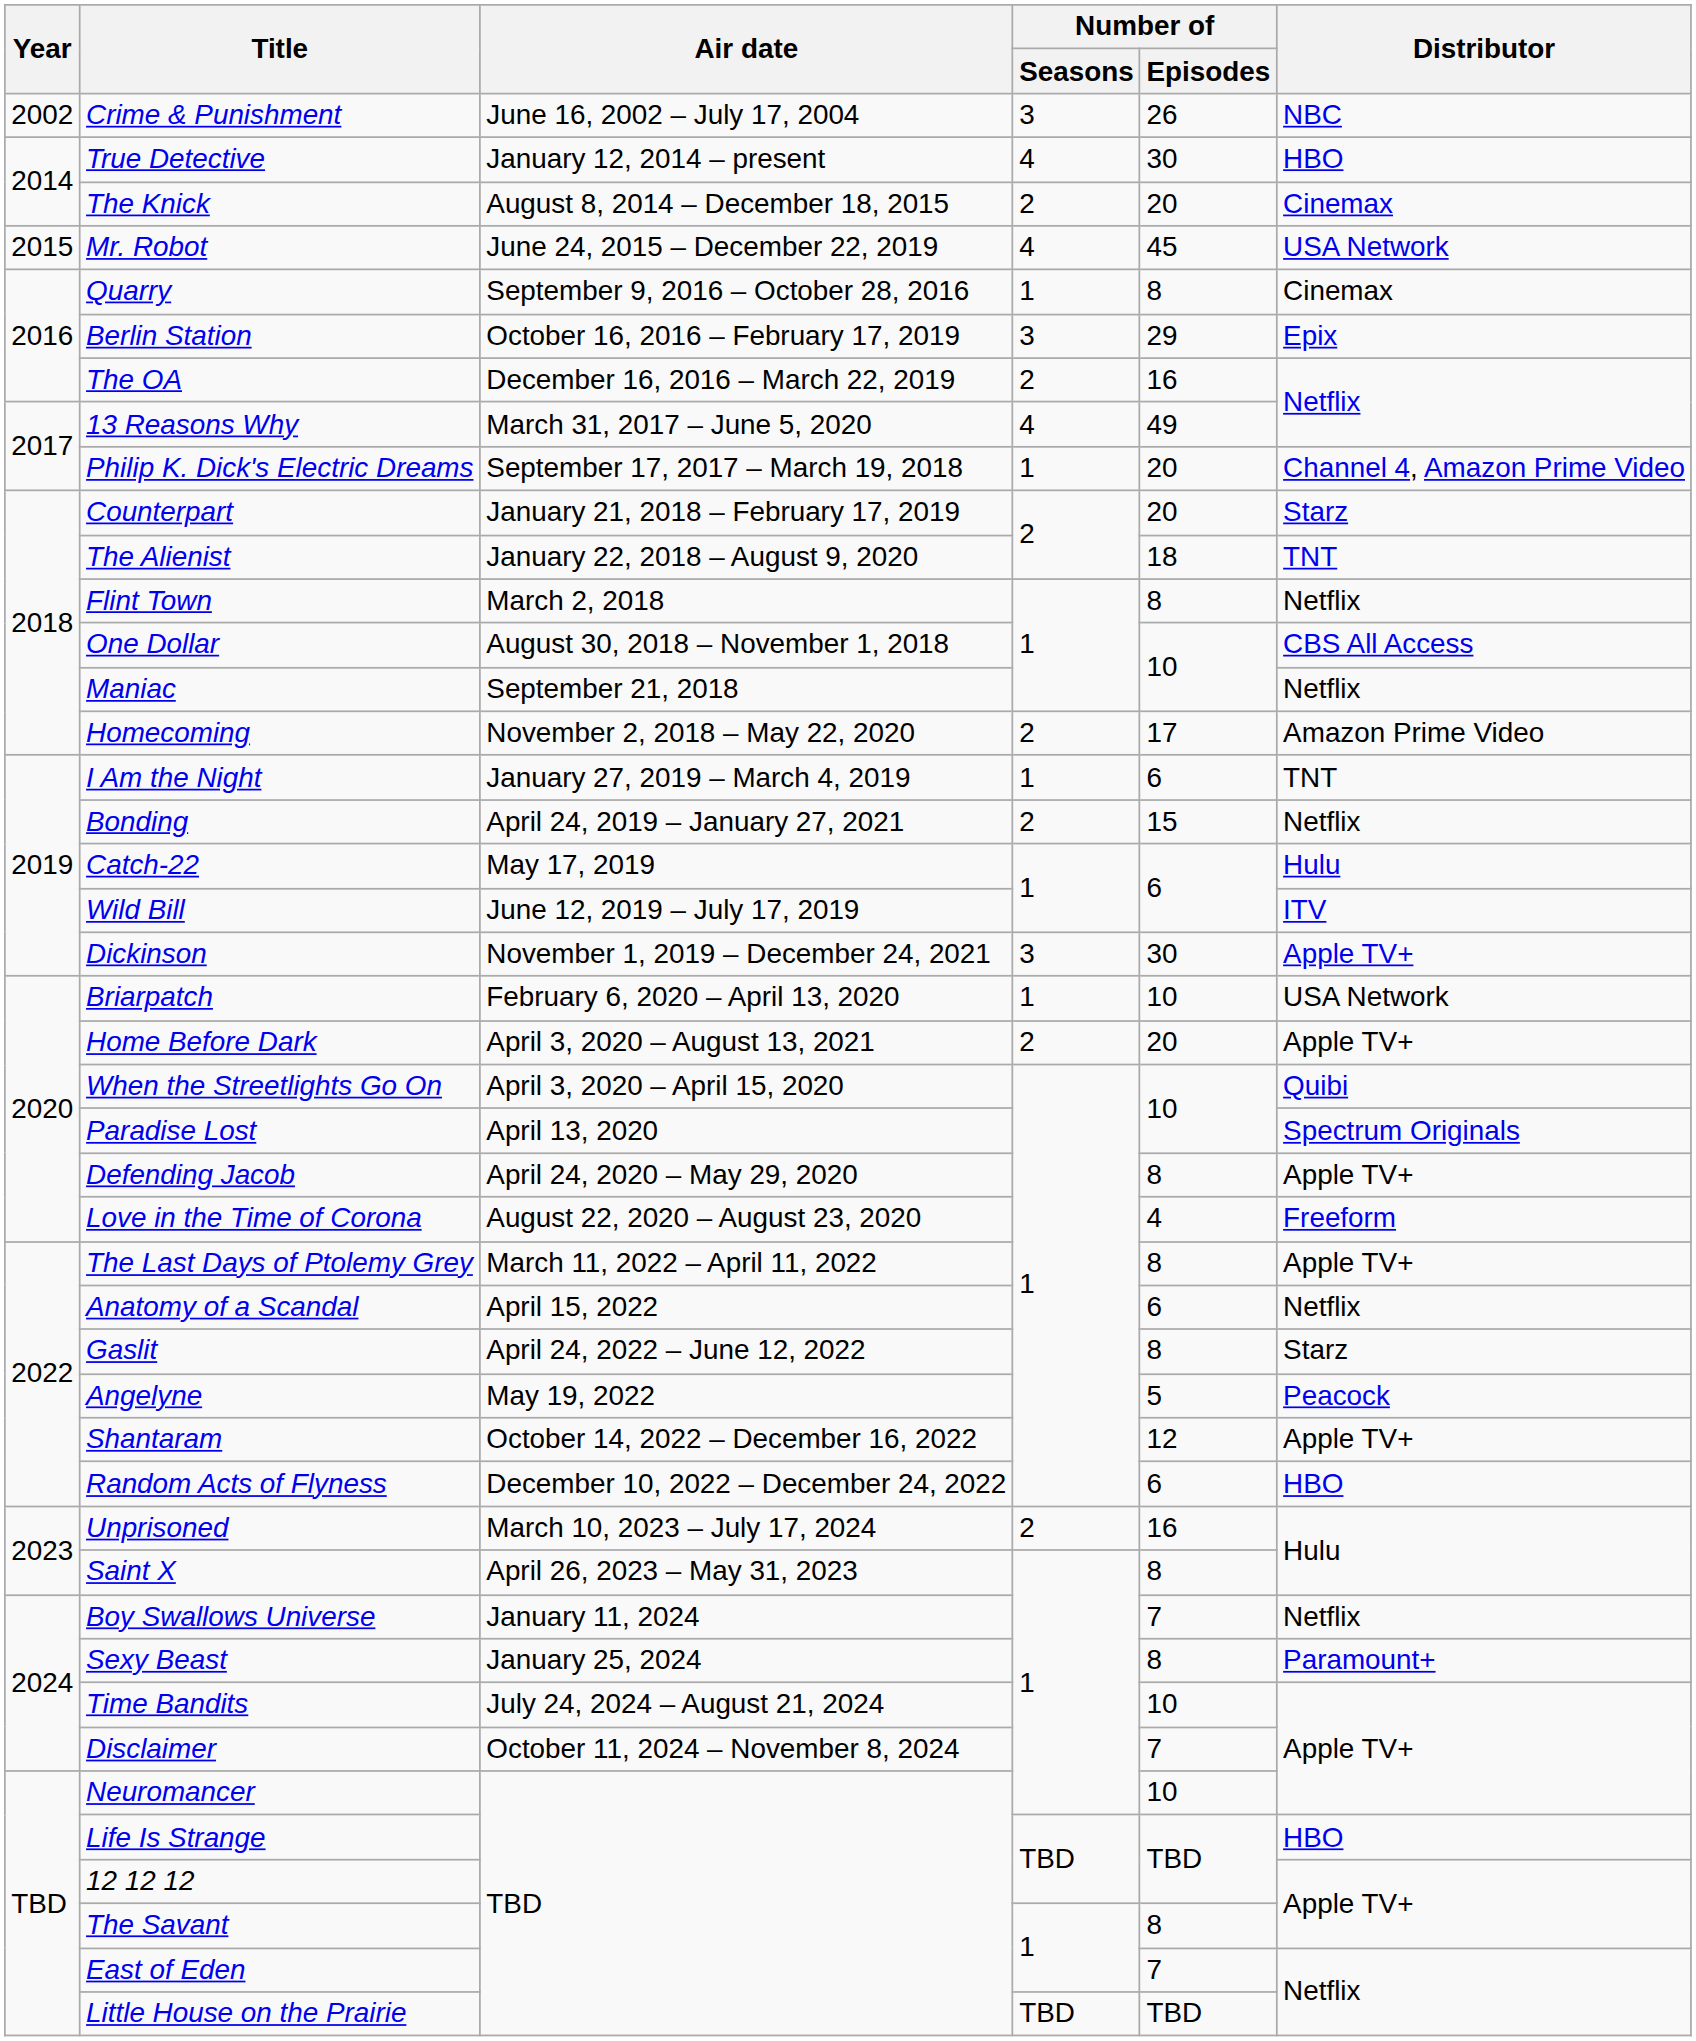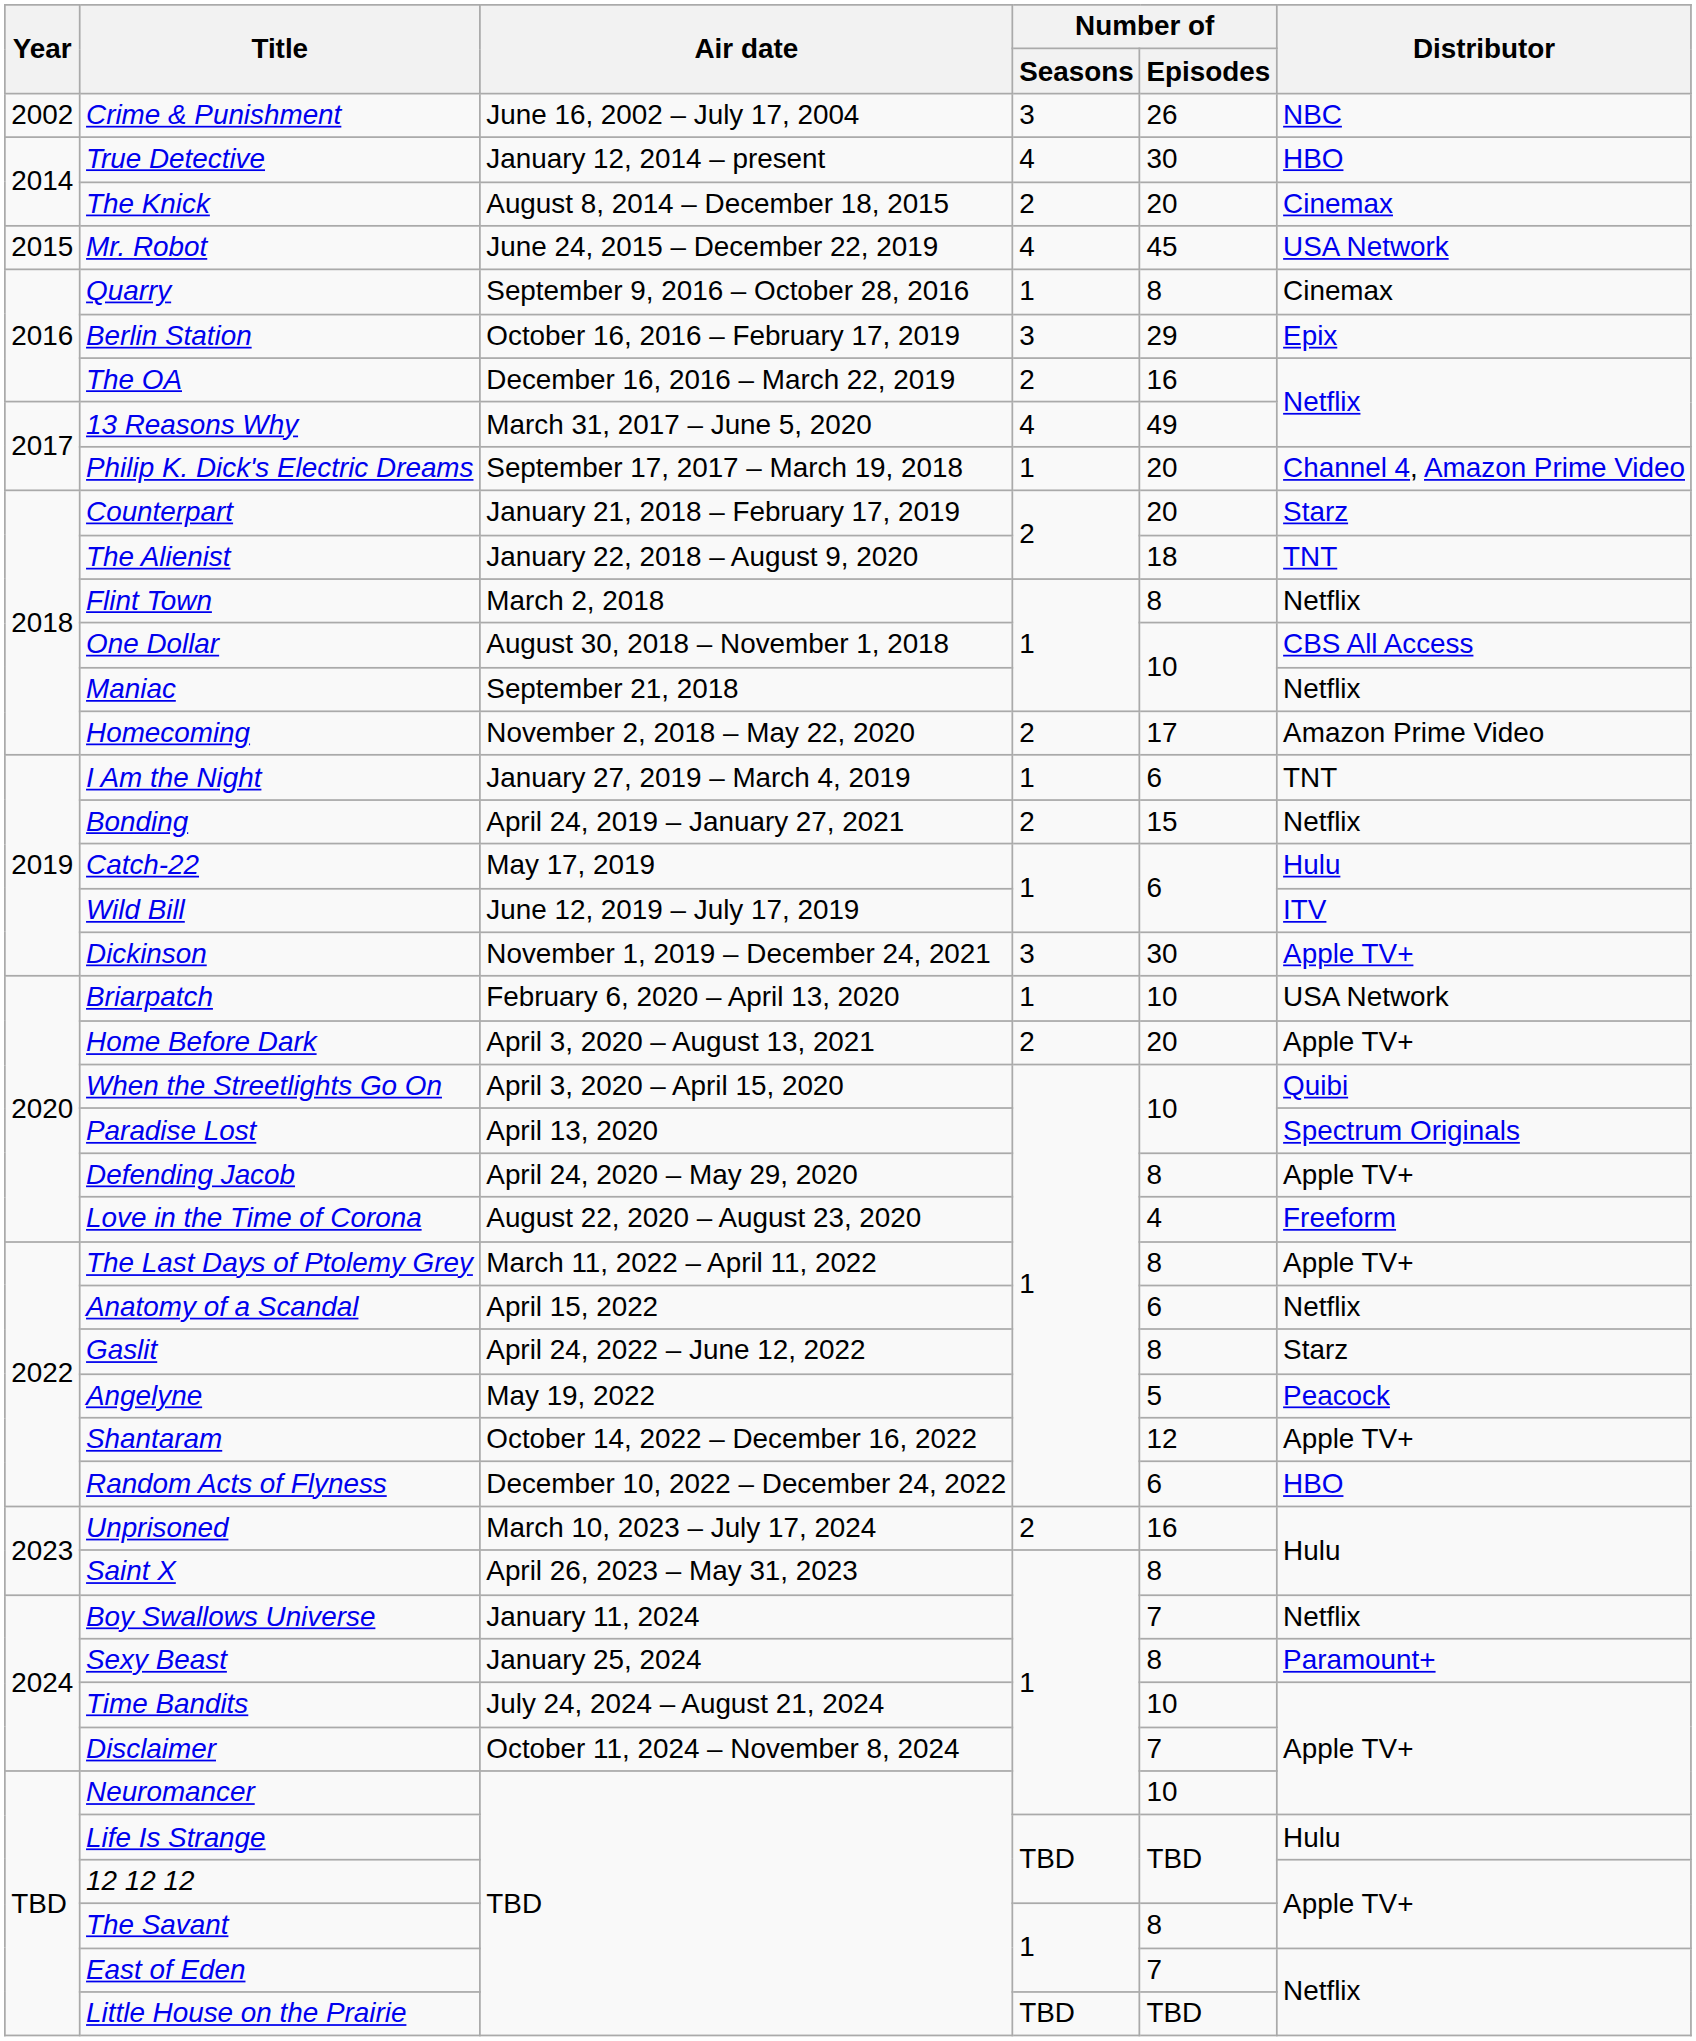 <table class="wikitable sortable">
 <tr>
 <th rowspan="2">Year</th>
 <th rowspan="2">Title</th>
 <th rowspan="2">Air date</th>
 <th colspan="2">Number of</th>
 <th rowspan="2">Distributor</th>
 </tr>
 <tr>
 <th>Seasons</th>
 <th>Episodes</th>
 </tr>
 <tr>
 <td>2002</td>
 <td><em><a href='#'>Crime & Punishment</a></em></td>
 <td>June 16, 2002 – July 17, 2004</td>
 <td>3</td>
 <td>26</td>
 <td><a href='#'>NBC</a></td>
 </tr>
 <tr>
 <td rowspan="2">2014</td>
 <td><em><a href='#'>True Detective</a></em></td>
 <td>January 12, 2014 – present</td>
 <td>4</td>
 <td>30</td>
 <td><a href='#'>HBO</a></td>
 </tr>
 <tr>
 <td><em><a href='#'>The Knick</a></em></td>
 <td>August 8, 2014 – December 18, 2015</td>
 <td>2</td>
 <td>20</td>
 <td><a href='#'>Cinemax</a></td>
 </tr>
 <tr>
 <td>2015</td>
 <td><em><a href='#'>Mr. Robot</a></em></td>
 <td>June 24, 2015 – December 22, 2019</td>
 <td>4</td>
 <td>45</td>
 <td><a href='#'>USA Network</a></td>
 </tr>
 <tr>
 <td rowspan="3">2016</td>
 <td><em><a href='#'>Quarry</a></em></td>
 <td>September 9, 2016 – October 28, 2016</td>
 <td>1</td>
 <td>8</td>
 <td>Cinemax</td>
 </tr>
 <tr>
 <td><em><a href='#'>Berlin Station</a></em></td>
 <td>October 16, 2016 – February 17, 2019</td>
 <td>3</td>
 <td>29</td>
 <td><a href='#'>Epix</a></td>
 </tr>
 <tr>
 <td><em><a href='#'>The OA</a></em></td>
 <td>December 16, 2016 – March 22, 2019</td>
 <td>2</td>
 <td>16</td>
 <td rowspan="2"><a href='#'>Netflix</a></td>
 </tr>
 <tr>
 <td rowspan="2">2017</td>
 <td><em><a href='#'>13 Reasons Why</a></em></td>
 <td>March 31, 2017 – June 5, 2020</td>
 <td>4</td>
 <td>49</td>
 </tr>
 <tr>
 <td><em><a href='#'>Philip K. Dick's Electric Dreams</a></em></td>
 <td>September 17, 2017 – March 19, 2018</td>
 <td>1</td>
 <td>20</td>
 <td><a href='#'>Channel 4</a>, <a href='#'>Amazon Prime Video</a></td>
 </tr>
 <tr>
 <td rowspan="6">2018</td>
 <td><em><a href='#'>Counterpart</a></em></td>
 <td>January 21, 2018 – February 17, 2019</td>
 <td rowspan="2">2</td>
 <td>20</td>
 <td><a href='#'>Starz</a></td>
 </tr>
 <tr>
 <td><em><a href='#'>The Alienist</a></em></td>
 <td>January 22, 2018 – August 9, 2020</td>
 <td>18</td>
 <td><a href='#'>TNT</a></td>
 </tr>
 <tr>
 <td><em><a href='#'>Flint Town</a></em></td>
 <td>March 2, 2018</td>
 <td rowspan="3">1</td>
 <td>8</td>
 <td>Netflix</td>
 </tr>
 <tr>
 <td><em><a href='#'>One Dollar</a></em></td>
 <td>August 30, 2018 – November 1, 2018</td>
 <td rowspan="2">10</td>
 <td><a href='#'>CBS All Access</a></td>
 </tr>
 <tr>
 <td><em><a href='#'>Maniac</a></em></td>
 <td>September 21, 2018</td>
 <td>Netflix</td>
 </tr>
 <tr>
 <td><em><a href='#'>Homecoming</a></em></td>
 <td>November 2, 2018 – May 22, 2020</td>
 <td>2</td>
 <td>17</td>
 <td>Amazon Prime Video</td>
 </tr>
 <tr>
 <td rowspan="5">2019</td>
 <td><em><a href='#'>I Am the Night</a></em></td>
 <td>January 27, 2019 – March 4, 2019</td>
 <td>1</td>
 <td>6</td>
 <td>TNT</td>
 </tr>
 <tr>
 <td><em><a href='#'>Bonding</a></em></td>
 <td>April 24, 2019 – January 27, 2021</td>
 <td>2</td>
 <td>15</td>
 <td>Netflix</td>
 </tr>
 <tr>
 <td><em><a href='#'>Catch-22</a></em></td>
 <td>May 17, 2019</td>
 <td rowspan="2">1</td>
 <td rowspan="2">6</td>
 <td><a href='#'>Hulu</a></td>
 </tr>
 <tr>
 <td><em><a href='#'>Wild Bill</a></em></td>
 <td>June 12, 2019 – July 17, 2019</td>
 <td><a href='#'>ITV</a></td>
 </tr>
 <tr>
 <td><em><a href='#'>Dickinson</a></em></td>
 <td>November 1, 2019 – December 24, 2021</td>
 <td>3</td>
 <td>30</td>
 <td><a href='#'>Apple TV+</a></td>
 </tr>
 <tr>
 <td rowspan="6">2020</td>
 <td><em><a href='#'>Briarpatch</a></em></td>
 <td>February 6, 2020 – April 13, 2020</td>
 <td>1</td>
 <td>10</td>
 <td>USA Network</td>
 </tr>
 <tr>
 <td><em><a href='#'>Home Before Dark</a></em></td>
 <td>April 3, 2020 – August 13, 2021</td>
 <td>2</td>
 <td>20</td>
 <td>Apple TV+</td>
 </tr>
 <tr>
 <td><em><a href='#'>When the Streetlights Go On</a></em></td>
 <td>April 3, 2020 – April 15, 2020</td>
 <td rowspan="10">1</td>
 <td rowspan="2">10</td>
 <td><a href='#'>Quibi</a></td>
 </tr>
 <tr>
 <td><em><a href='#'>Paradise Lost</a></em></td>
 <td>April 13, 2020</td>
 <td><a href='#'>Spectrum Originals</a></td>
 </tr>
 <tr>
 <td><em><a href='#'>Defending Jacob</a></em></td>
 <td>April 24, 2020 – May 29, 2020</td>
 <td>8</td>
 <td>Apple TV+</td>
 </tr>
 <tr>
 <td><em><a href='#'>Love in the Time of Corona</a></em></td>
 <td>August 22, 2020 – August 23, 2020</td>
 <td>4</td>
 <td><a href='#'>Freeform</a></td>
 </tr>
 <tr>
 <td rowspan="6">2022</td>
 <td><em><a href='#'>The Last Days of Ptolemy Grey</a></em></td>
 <td>March 11, 2022 – April 11, 2022</td>
 <td>8</td>
 <td>Apple TV+</td>
 </tr>
 <tr>
 <td><em><a href='#'>Anatomy of a Scandal</a></em></td>
 <td>April 15, 2022</td>
 <td>6</td>
 <td>Netflix</td>
 </tr>
 <tr>
 <td><em><a href='#'>Gaslit</a></em></td>
 <td>April 24, 2022 – June 12, 2022</td>
 <td>8</td>
 <td>Starz</td>
 </tr>
 <tr>
 <td><em><a href='#'>Angelyne</a></em></td>
 <td>May 19, 2022</td>
 <td>5</td>
 <td><a href='#'>Peacock</a></td>
 </tr>
 <tr>
 <td><em><a href='#'>Shantaram</a></em></td>
 <td>October 14, 2022 – December 16, 2022</td>
 <td>12</td>
 <td>Apple TV+</td>
 </tr>
 <tr>
 <td><em><a href='#'>Random Acts of Flyness</a></em></td>
 <td>December 10, 2022 – December 24, 2022</td>
 <td>6</td>
 <td><a href='#'>HBO</a></td>
 </tr>
 <tr>
 <td rowspan="2">2023</td>
 <td><em><a href='#'>Unprisoned</a></em></td>
 <td>March 10, 2023 – July 17, 2024</td>
 <td>2</td>
 <td>16</td>
 <td rowspan="2">Hulu</td>
 </tr>
 <tr>
 <td><em><a href='#'>Saint X</a></em></td>
 <td>April 26, 2023 – May 31, 2023</td>
 <td rowspan="6">1</td>
 <td>8</td>
 </tr>
 <tr>
 <td rowspan="4">2024</td>
 <td><em><a href='#'>Boy Swallows Universe</a></em></td>
 <td>January 11, 2024</td>
 <td>7</td>
 <td>Netflix</td>
 </tr>
 <tr>
 <td><em><a href='#'>Sexy Beast</a></em></td>
 <td>January 25, 2024</td>
 <td>8</td>
 <td><a href='#'>Paramount+</a></td>
 </tr>
 <tr>
 <td><em><a href='#'>Time Bandits</a></em></td>
 <td>July 24, 2024 – August 21, 2024</td>
 <td>10</td>
 <td rowspan="3">Apple TV+</td>
 </tr>
 <tr>
 <td><em><a href='#'>Disclaimer</a></em></td>
 <td>October 11, 2024 – November 8, 2024</td>
 <td>7</td>
 </tr>
 <tr>
 <td rowspan="6">TBD</td>
 <td><em><a href='#'>Neuromancer</a></em></td>
 <td rowspan="6">TBD</td>
 <td>10</td>
 </tr>
 <tr>
 <td><em><a href='#'>Life Is Strange</a></em></td>
 <td rowspan="2">TBD</td>
 <td rowspan="2">TBD</td>
-<td><a href='#'>HBO</a></td>
+<td>Hulu</td>
 </tr>
 <tr>
 <td><em>12 12 12</em></td>
 <td rowspan="2">Apple TV+</td>
 </tr>
 <tr>
 <td><em><a href='#'>The Savant</a></em></td>
 <td rowspan="2">1</td>
 <td>8</td>
 </tr>
 <tr>
 <td><em><a href='#'>East of Eden</a></em></td>
 <td>7</td>
 <td rowspan="2">Netflix</td>
 </tr>
 <tr>
 <td><em><a href='#'>Little House on the Prairie</a></em></td>
 <td>TBD</td>
 <td>TBD</td>
 </tr>
 </table>
